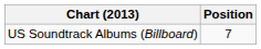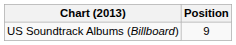 <table class="wikitable plainrowheaders">
 <tr>
 <th scope="col">Chart (2013)</th>
 <th scope="col">Position</th>
 </tr>
 <tr>
 <td>US Soundtrack Albums (<em>Billboard</em>)</td>
-<td style="text-align:center;">7</td>
+<td style="text-align:center;">9</td>
 </tr>
 </table>
